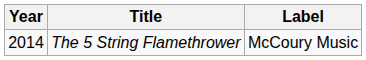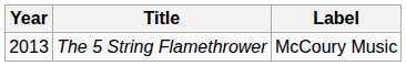 <table class="wikitable">
 <tr>
 <th rowspan="1">Year</th>
 <th rowspan="1">Title</th>
 <th rowspan="1">Label</th>
 </tr>
 <tr>
-<td align="center">2014</td>
+<td align="center">2013</td>
 <td align="left"><em>The 5 String Flamethrower</em></td>
 <td align="left">McCoury Music</td>
 </tr>
 </table>
